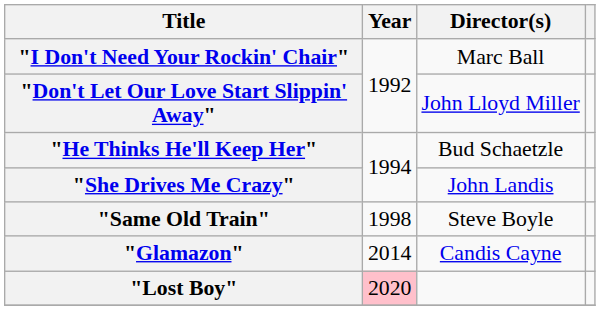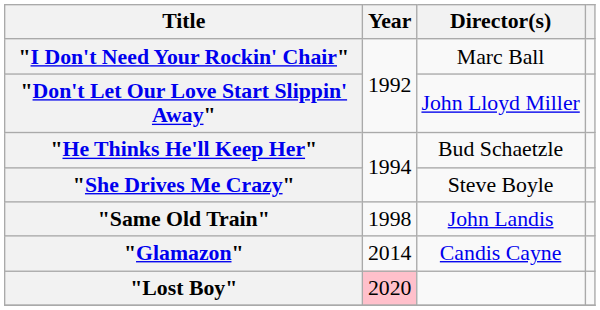 <table class="wikitable plainrowheaders" style="text-align:center;" border="1">
 <tr>
 <th scope="col" style="width:16em;">Title</th>
 <th scope="col">Year</th>
 <th scope="col">Director(s)</th>
 <th></th>
 </tr>
 <tr>
 <th scope="row">"<a href='#'>I Don't Need Your Rockin' Chair</a>"<br></th>
 <td rowspan="2">1992</td>
 <td>Marc Ball</td>
 <td></td>
 </tr>
 <tr>
 <th scope="row">"<a href='#'>Don't Let Our Love Start Slippin' Away</a>"<br></th>
 <td><a href='#'>John Lloyd Miller</a></td>
 <td></td>
 </tr>
 <tr>
 <th scope="row">"<a href='#'>He Thinks He'll Keep Her</a>"<br></th>
 <td rowspan="2">1994</td>
 <td>Bud Schaetzle</td>
 <td></td>
 </tr>
 <tr>
 <th scope="row">"<a href='#'>She Drives Me Crazy</a>" </th>
-<td><a href='#'>John Landis</a></td>
+<td>Steve Boyle</td>
 <td></td>
 </tr>
 <tr>
 <th scope="row">"Same Old Train"<br></th>
 <td>1998</td>
-<td>Steve Boyle</td>
+<td><a href='#'>John Landis</a></td>
 <td></td>
 </tr>
 <tr>
 <th scope="row">"<a href='#'>Glamazon</a>"<br></th>
 <td>2014</td>
 <td><a href='#'>Candis Cayne</a></td>
 <td></td>
 </tr>
 <tr>
 <th scope="row">"Lost Boy"<br></th>
 <td style="background: pink;">2020</td>
 <td></td>
 <td></td>
 </tr>
 <tr>
 </tr>
 </table>
